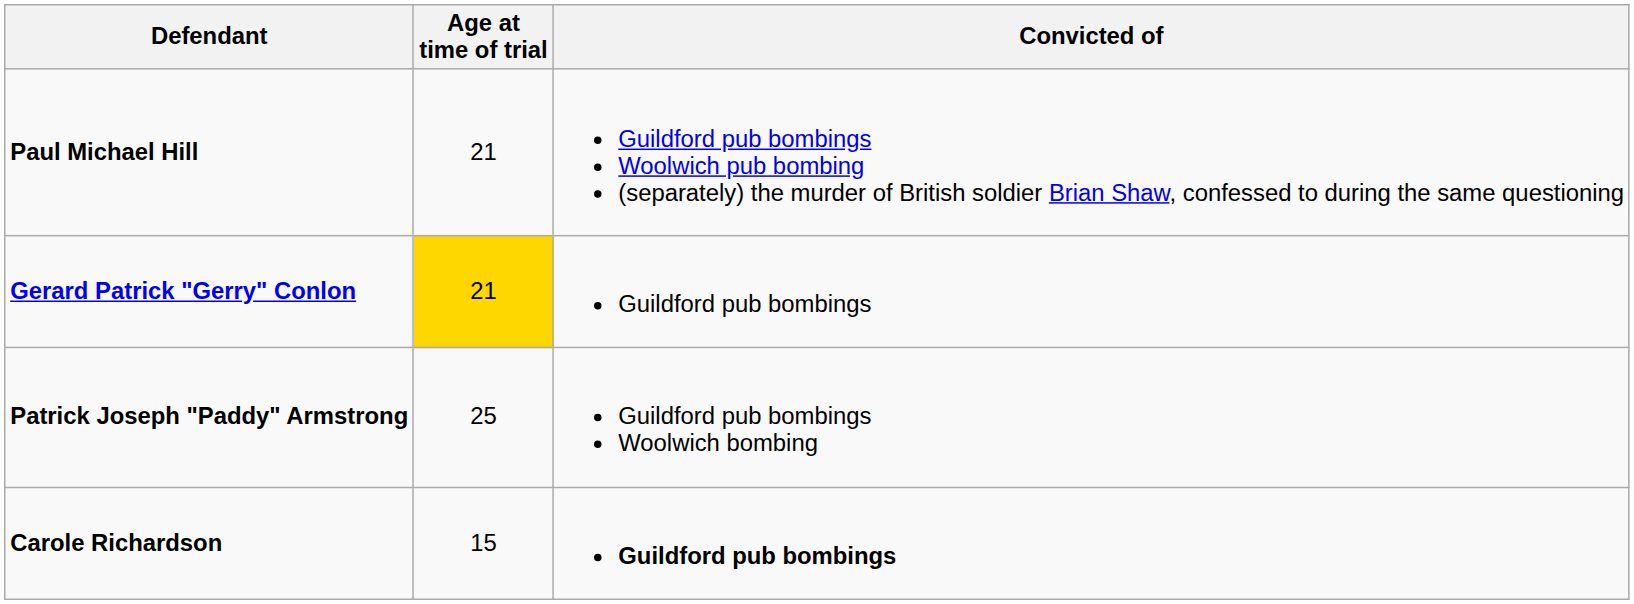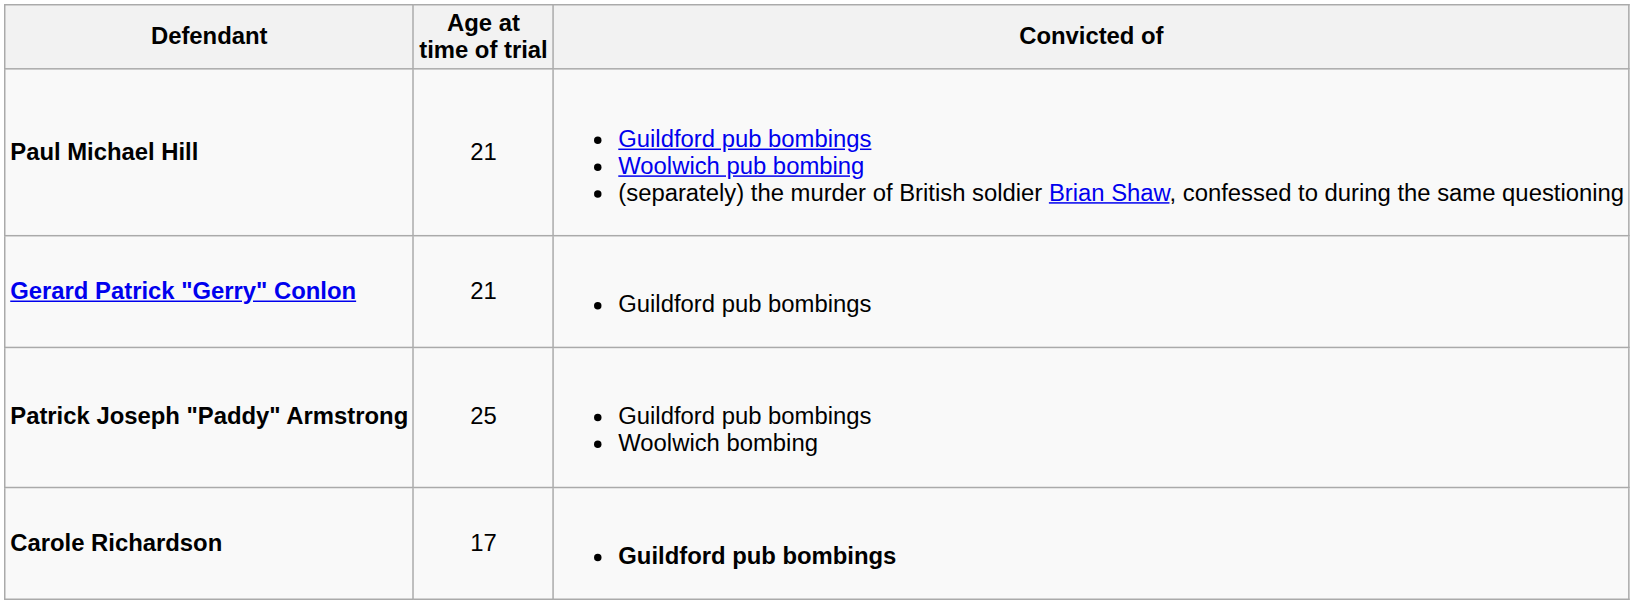 <table class="wikitable">
 <tr>
 <th>Defendant</th>
 <th>Age at<br>time of trial</th>
 <th>Convicted of</th>
 </tr>
 <tr>
 <td><strong>Paul Michael Hill</strong></td>
 <td style="text-align: center;">21</td>
 <td><br><ul><li><a href='#'>Guildford pub bombings</a></li><li><a href='#'>Woolwich pub bombing</a></li><li>(separately) the murder of British soldier <a href='#'>Brian Shaw</a>, confessed to during the same questioning</li></ul></td>
 </tr>
 <tr>
 <td><strong><a href='#'>Gerard Patrick "Gerry" Conlon</a></strong></td>
-<td style="background: gold; text-align: center;">21</td>
+<td style="text-align: center;">21</td>
 <td><br><ul><li>Guildford pub bombings</li></ul></td>
 </tr>
 <tr>
 <td><strong>Patrick Joseph "Paddy" Armstrong</strong></td>
 <td style="text-align: center;">25</td>
 <td><br><ul><li>Guildford pub bombings</li><li>Woolwich bombing</li></ul></td>
 </tr>
 <tr>
 <td><strong>Carole Richardson</strong></td>
-<td style="text-align: center;">15</td>
+<td style="text-align: center;">17</td>
 <td><strong><br><ul><li>Guildford pub bombings</li></ul></strong></td>
 </tr>
 </table>
